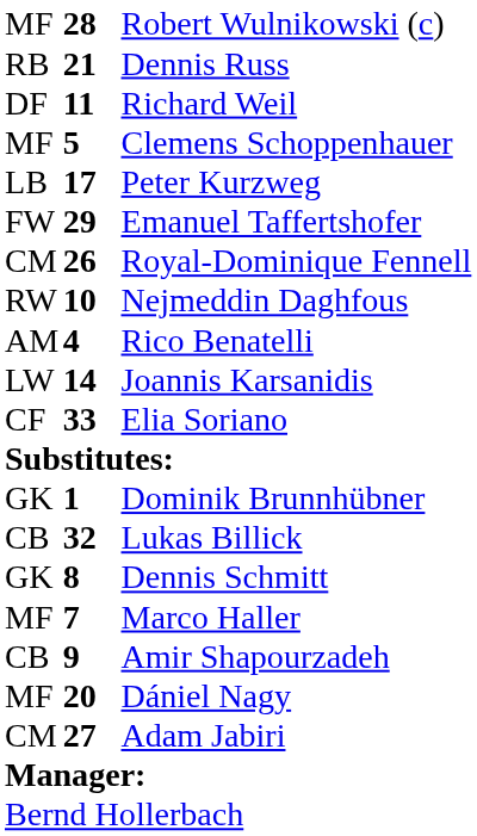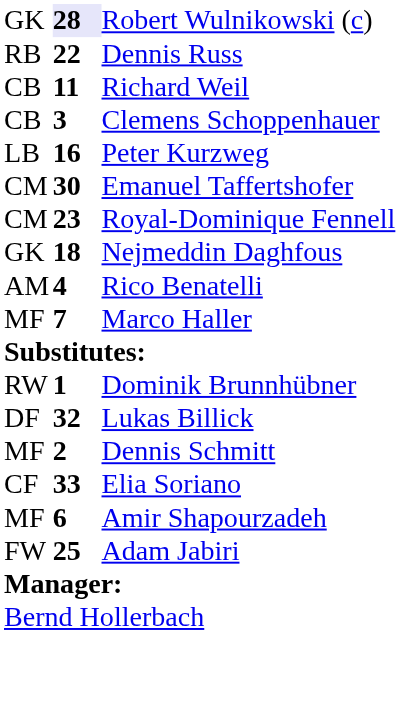 <table style="font-size:90%" cellspacing="0" cellpadding="0">
 <tr>
 <th width=25></th>
 <th width=25></th>
 </tr>
 <tr>
-<td>MF</td>
-<td><strong>28</strong></td>
+<td>GK</td>
+<td style="background: lavender;"><strong>28</strong></td>
 <td> <a href='#'>Robert Wulnikowski</a> (<a href='#'>c</a>)</td>
 </tr>
 <tr>
 <td>RB</td>
-<td><strong>21</strong></td>
+<td><strong>22</strong></td>
 <td> <a href='#'>Dennis Russ</a></td>
 <td></td>
 <td></td>
 </tr>
 <tr>
-<td>DF</td>
+<td>CB</td>
 <td><strong>11</strong></td>
 <td> <a href='#'>Richard Weil</a></td>
 </tr>
 <tr>
-<td>MF</td>
-<td><strong>5</strong></td>
+<td>CB</td>
+<td><strong>3</strong></td>
 <td> <a href='#'>Clemens Schoppenhauer</a></td>
 </tr>
 <tr>
 <td>LB</td>
-<td><strong>17</strong></td>
+<td><strong>16</strong></td>
 <td> <a href='#'>Peter Kurzweg</a></td>
 </tr>
 <tr>
-<td>FW</td>
-<td><strong>29</strong></td>
+<td>CM</td>
+<td><strong>30</strong></td>
 <td> <a href='#'>Emanuel Taffertshofer</a></td>
 </tr>
 <tr>
 <td>CM</td>
-<td><strong>26</strong></td>
+<td><strong>23</strong></td>
 <td> <a href='#'>Royal-Dominique Fennell</a></td>
 </tr>
 <tr>
-<td>RW</td>
-<td><strong>10</strong></td>
+<td>GK</td>
+<td><strong>18</strong></td>
 <td> <a href='#'>Nejmeddin Daghfous</a></td>
 </tr>
 <tr>
 <td>AM</td>
 <td><strong>4</strong></td>
 <td> <a href='#'>Rico Benatelli</a></td>
 </tr>
 <tr>
-<td>LW</td>
-<td><strong>14</strong></td>
-<td> <a href='#'>Joannis Karsanidis</a></td>
+<td>MF</td>
+<td><strong>7</strong></td>
+<td> <a href='#'>Marco Haller</a></td>
 <td></td>
 <td></td>
+</tr>
+<tr>
+<td colspan="4"><strong>Substitutes:</strong></td>
+</tr>
+<tr>
+<td>RW</td>
+<td><strong>1</strong></td>
+<td> <a href='#'>Dominik Brunnhübner</a></td>
+</tr>
+<tr>
+<td>DF</td>
+<td><strong>32</strong></td>
+<td> <a href='#'>Lukas Billick</a></td>
+</tr>
+<tr>
+<td>MF</td>
+<td><strong>2</strong></td>
+<td> <a href='#'>Dennis Schmitt</a></td>
 </tr>
 <tr>
 <td>CF</td>
 <td><strong>33</strong></td>
 <td> <a href='#'>Elia Soriano</a></td>
 <td></td>
 <td></td>
 </tr>
 <tr>
-<td colspan="4"><strong>Substitutes:</strong></td>
-</tr>
-<tr>
-<td>GK</td>
-<td><strong>1</strong></td>
-<td> <a href='#'>Dominik Brunnhübner</a></td>
-</tr>
-<tr>
-<td>CB</td>
-<td><strong>32</strong></td>
-<td> <a href='#'>Lukas Billick</a></td>
-</tr>
-<tr>
-<td>GK</td>
-<td><strong>8</strong></td>
-<td> <a href='#'>Dennis Schmitt</a></td>
-</tr>
-<tr>
 <td>MF</td>
-<td><strong>7</strong></td>
-<td> <a href='#'>Marco Haller</a></td>
-<td></td>
-<td></td>
-</tr>
-<tr>
-<td>CB</td>
-<td><strong>9</strong></td>
+<td><strong>6</strong></td>
 <td> <a href='#'>Amir Shapourzadeh</a></td>
 <td></td>
 <td></td>
 </tr>
 <tr>
-<td>MF</td>
-<td><strong>20</strong></td>
-<td> <a href='#'>Dániel Nagy</a></td>
-<td></td>
-<td></td>
-</tr>
-<tr>
-<td>CM</td>
-<td><strong>27</strong></td>
+<td>FW</td>
+<td><strong>25</strong></td>
 <td> <a href='#'>Adam Jabiri</a></td>
 </tr>
 <tr>
 <td colspan="4"><strong>Manager:</strong></td>
 </tr>
 <tr>
 <td colspan="4"> <a href='#'>Bernd Hollerbach</a></td>
 </tr>
 </table>
